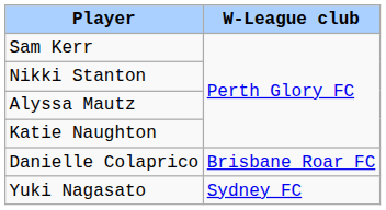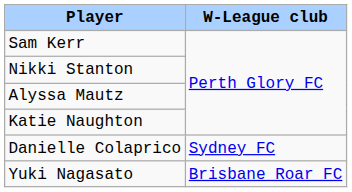 <table class=wikitable>
 <tr>
 <th style="background-color:#AAD0FF;">Player</th>
 <th style="background-color:#AAD0FF;">W-League club</th>
 </tr>
 <tr>
 <td>Sam Kerr</td>
 <td rowspan=4><a href='#'>Perth Glory FC</a></td>
 </tr>
 <tr>
 <td>Nikki Stanton</td>
 </tr>
 <tr>
 <td>Alyssa Mautz</td>
 </tr>
 <tr>
 <td>Katie Naughton</td>
 </tr>
 <tr>
 <td>Danielle Colaprico</td>
-<td><a href='#'>Brisbane Roar FC</a></td>
+<td><a href='#'>Sydney FC</a></td>
 </tr>
 <tr>
 <td>Yuki Nagasato</td>
-<td><a href='#'>Sydney FC</a></td>
+<td><a href='#'>Brisbane Roar FC</a></td>
 </tr>
 </table>
